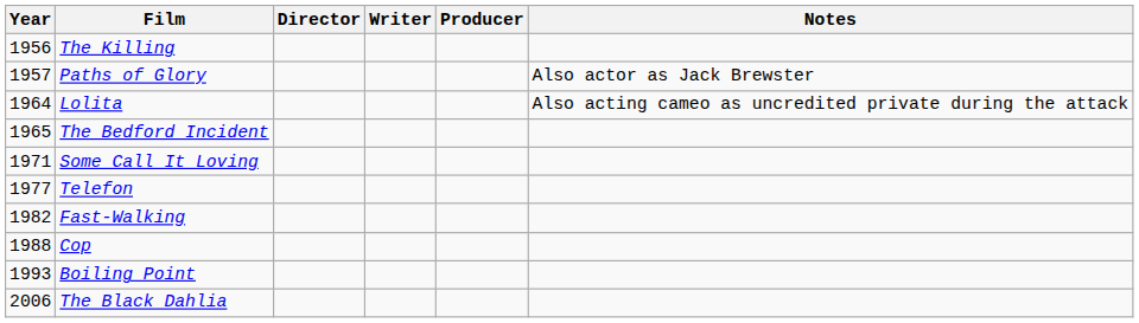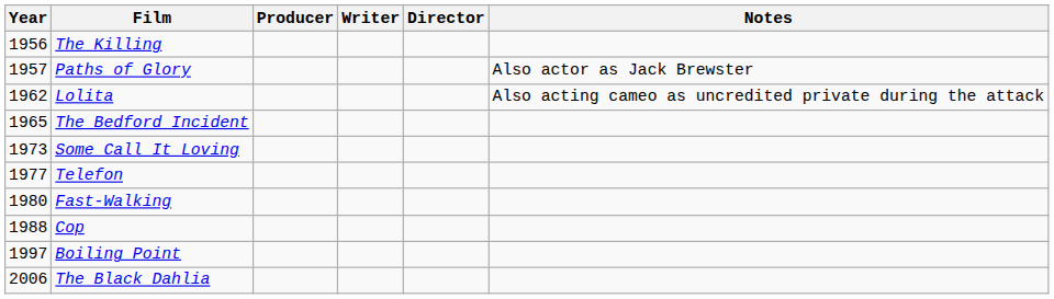 <table class="wikitable">
 <tr>
 <th>Year</th>
 <th>Film</th>
+<th>Producer</th>
+<th>Writer</th>
 <th>Director</th>
-<th>Writer</th>
-<th>Producer</th>
 <th>Notes</th>
 </tr>
 <tr>
 <td>1956</td>
 <td><em><a href='#'>The Killing</a></em></td>
 <td></td>
 <td></td>
 <td></td>
 <td></td>
 </tr>
 <tr>
 <td>1957</td>
 <td><em><a href='#'>Paths of Glory</a></em></td>
 <td></td>
 <td></td>
 <td></td>
 <td>Also actor as Jack Brewster</td>
 </tr>
 <tr>
-<td>1964</td>
+<td>1962</td>
 <td><em><a href='#'>Lolita</a></em></td>
 <td></td>
 <td></td>
 <td></td>
 <td>Also acting cameo as uncredited private during the attack</td>
 </tr>
 <tr>
 <td>1965</td>
 <td><em><a href='#'>The Bedford Incident</a></em></td>
 <td></td>
 <td></td>
 <td></td>
 <td></td>
 </tr>
 <tr>
-<td>1971</td>
+<td>1973</td>
 <td><em><a href='#'>Some Call It Loving</a></em></td>
 <td></td>
 <td></td>
 <td></td>
 <td></td>
 </tr>
 <tr>
 <td>1977</td>
 <td><em><a href='#'>Telefon</a></em></td>
 <td></td>
 <td></td>
 <td></td>
 <td></td>
 </tr>
 <tr>
-<td>1982</td>
+<td>1980</td>
 <td><em><a href='#'>Fast-Walking</a></em></td>
 <td></td>
 <td></td>
 <td></td>
 <td></td>
 </tr>
 <tr>
 <td>1988</td>
 <td><em><a href='#'>Cop</a></em></td>
 <td></td>
 <td></td>
 <td></td>
 <td></td>
 </tr>
 <tr>
-<td>1993</td>
+<td>1997</td>
 <td><em><a href='#'>Boiling Point</a></em></td>
 <td></td>
 <td></td>
 <td></td>
 <td></td>
 </tr>
 <tr>
 <td>2006</td>
 <td><em><a href='#'>The Black Dahlia</a></em></td>
 <td></td>
 <td></td>
 <td></td>
 <td></td>
 </tr>
 </table>
